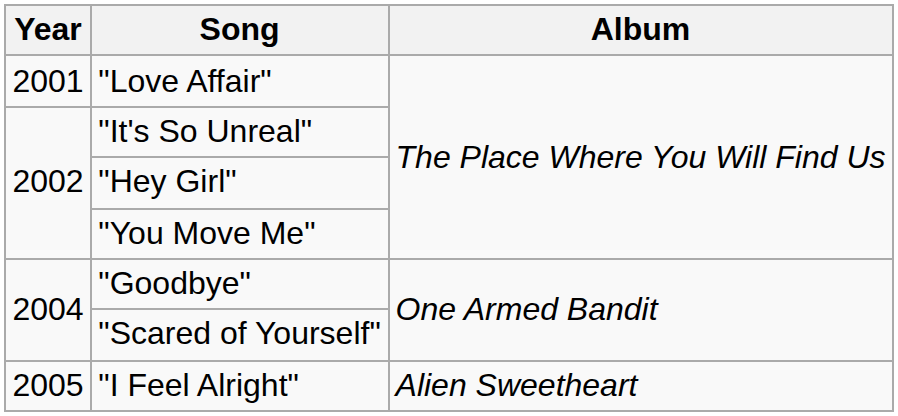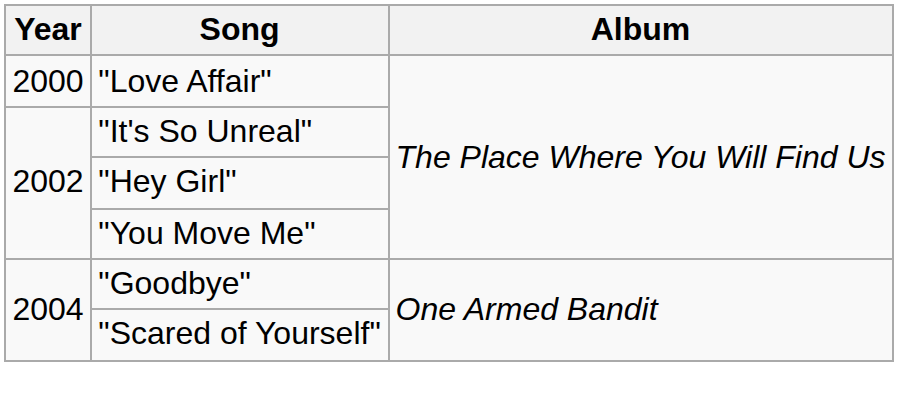 <table class="wikitable">
 <tr>
 <th>Year</th>
 <th>Song</th>
 <th>Album</th>
 </tr>
 <tr>
-<td align="center">2001</td>
+<td align="center">2000</td>
 <td>"Love Affair"</td>
 <td rowspan="4"><em>The Place Where You Will Find Us</em></td>
 </tr>
 <tr>
 <td align="center" rowspan="3">2002</td>
 <td>"It's So Unreal"</td>
 </tr>
 <tr>
 <td>"Hey Girl"</td>
 </tr>
 <tr>
 <td>"You Move Me"</td>
 </tr>
 <tr>
 <td align="center" rowspan="2">2004</td>
 <td>"Goodbye"</td>
 <td rowspan="2"><em>One Armed Bandit</em></td>
 </tr>
 <tr>
 <td>"Scared of Yourself"</td>
 </tr>
-<tr>
-<td align="center">2005</td>
-<td>"I Feel Alright"</td>
-<td><em>Alien Sweetheart</em></td>
-</tr>
 </table>
